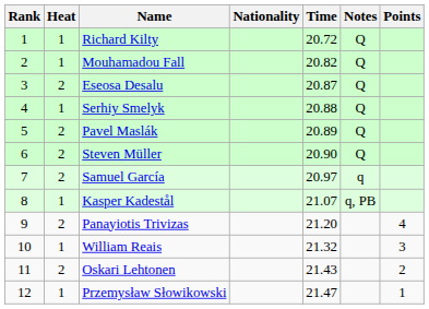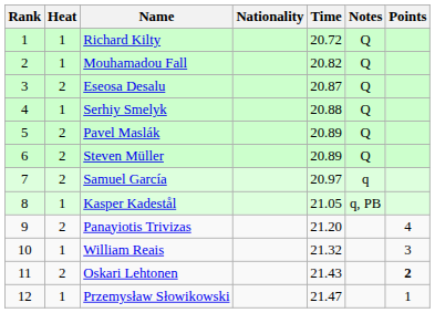 <table class="wikitable sortable" style="text-align:center; font-size:95%">
 <tr>
 <th>Rank</th>
 <th>Heat</th>
 <th>Name</th>
 <th>Nationality</th>
 <th>Time</th>
 <th>Notes</th>
 <th>Points</th>
 </tr>
 <tr bgcolor=ccffcc>
 <td>1</td>
 <td>1</td>
 <td align=left><a href='#'>Richard Kilty</a></td>
 <td align=left></td>
 <td>20.72</td>
 <td>Q</td>
 <td></td>
 </tr>
 <tr bgcolor=ccffcc>
 <td>2</td>
 <td>1</td>
 <td align=left><a href='#'>Mouhamadou Fall</a></td>
 <td align=left></td>
 <td>20.82</td>
 <td>Q</td>
 <td></td>
 </tr>
 <tr bgcolor=ccffcc>
 <td>3</td>
 <td>2</td>
 <td align=left><a href='#'>Eseosa Desalu</a></td>
 <td align=left></td>
 <td>20.87</td>
 <td>Q</td>
 <td></td>
 </tr>
 <tr bgcolor=ccffcc>
 <td>4</td>
 <td>1</td>
 <td align=left><a href='#'>Serhiy Smelyk</a></td>
 <td align=left></td>
 <td>20.88</td>
 <td>Q</td>
 <td></td>
 </tr>
 <tr bgcolor=ccffcc>
 <td>5</td>
 <td>2</td>
 <td align=left><a href='#'>Pavel Maslák</a></td>
 <td align=left></td>
 <td>20.89</td>
 <td>Q</td>
 <td></td>
 </tr>
 <tr bgcolor=ccffcc>
 <td>6</td>
 <td>2</td>
 <td align=left><a href='#'>Steven Müller</a></td>
 <td align=left></td>
-<td>20.90</td>
+<td>20.89</td>
 <td>Q</td>
 <td></td>
 </tr>
 <tr bgcolor=ddffdd>
 <td>7</td>
 <td>2</td>
 <td align=left><a href='#'>Samuel García</a></td>
 <td align=left></td>
 <td>20.97</td>
 <td>q</td>
 <td></td>
 </tr>
 <tr bgcolor=ddffdd>
 <td>8</td>
 <td>1</td>
 <td align=left><a href='#'>Kasper Kadestål</a></td>
 <td align=left></td>
-<td>21.07</td>
+<td>21.05</td>
 <td>q, PB</td>
 <td></td>
 </tr>
 <tr>
 <td>9</td>
 <td>2</td>
 <td align=left><a href='#'>Panayiotis Trivizas</a></td>
 <td align=left></td>
 <td>21.20</td>
 <td></td>
 <td>4</td>
 </tr>
 <tr>
 <td>10</td>
 <td>1</td>
 <td align=left><a href='#'>William Reais</a></td>
 <td align=left></td>
 <td>21.32</td>
 <td></td>
 <td>3</td>
 </tr>
 <tr>
 <td>11</td>
 <td>2</td>
 <td align=left><a href='#'>Oskari Lehtonen</a></td>
 <td align=left></td>
 <td>21.43</td>
 <td></td>
-<td>2</td>
+<td><strong>2</strong></td>
 </tr>
 <tr>
 <td>12</td>
 <td>1</td>
 <td align=left><a href='#'>Przemysław Słowikowski</a></td>
 <td align=left></td>
 <td>21.47</td>
 <td></td>
 <td>1</td>
 </tr>
 </table>
